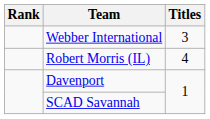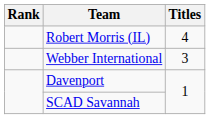 <table class="wikitable sortable" style="text-align:center">
 <tr>
 <th>Rank</th>
 <th>Team</th>
 <th>Titles</th>
 </tr>
 <tr>
 <td></td>
-<td align=left><a href='#'>Webber International</a></td>
-<td>3</td>
+<td align=left><a href='#'>Robert Morris (IL)</a></td>
+<td>4</td>
 </tr>
 <tr>
 <td></td>
-<td align=left><a href='#'>Robert Morris (IL)</a></td>
-<td>4</td>
+<td align=left><a href='#'>Webber International</a></td>
+<td>3</td>
 </tr>
 <tr>
 <td rowspan=2></td>
 <td align=left><a href='#'>Davenport</a></td>
 <td rowspan=2>1</td>
 </tr>
 <tr>
 <td align=left><a href='#'>SCAD Savannah</a></td>
 </tr>
 </table>
